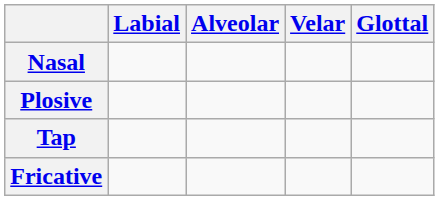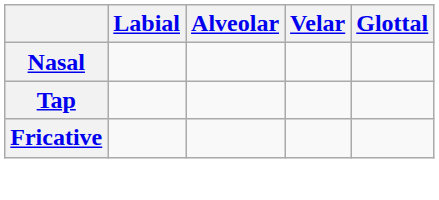 <table class="wikitable" style="text-align:center;">
 <tr>
 <th></th>
 <th><a href='#'>Labial</a></th>
 <th><a href='#'>Alveolar</a></th>
 <th><a href='#'>Velar</a></th>
 <th><a href='#'>Glottal</a></th>
 </tr>
 <tr>
 <th><a href='#'>Nasal</a></th>
-<td></td>
-<td></td>
-<td></td>
-<td></td>
-</tr>
-<tr>
-<th><a href='#'>Plosive</a></th>
 <td></td>
 <td></td>
 <td></td>
 <td></td>
 </tr>
 <tr>
 <th><a href='#'>Tap</a></th>
 <td></td>
 <td></td>
 <td></td>
 <td></td>
 </tr>
 <tr>
 <th><a href='#'>Fricative</a></th>
 <td>  </td>
 <td></td>
 <td></td>
 <td></td>
 </tr>
 </table>
